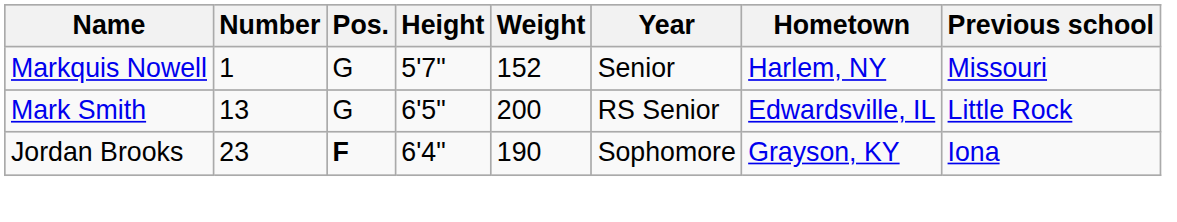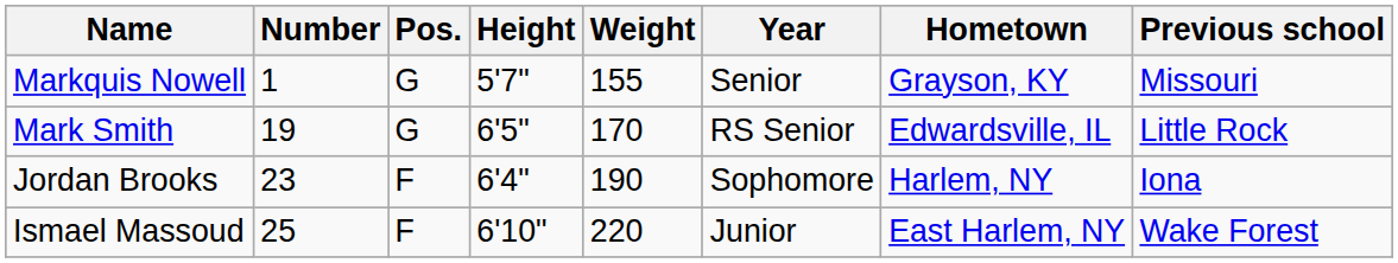 <table class="wikitable sortable" border="1">
 <tr>
 <th>Name</th>
 <th>Number</th>
 <th>Pos.</th>
 <th>Height</th>
 <th>Weight</th>
 <th>Year</th>
 <th>Hometown</th>
 <th class="unsortable">Previous school</th>
 </tr>
 <tr>
 <td><a href='#'>Markquis Nowell</a></td>
 <td>1</td>
 <td>G</td>
 <td>5'7"</td>
-<td>152</td>
+<td>155</td>
 <td>Senior</td>
-<td><a href='#'>Harlem, NY</a></td>
+<td><a href='#'>Grayson, KY</a></td>
 <td><a href='#'>Missouri</a></td>
 </tr>
 <tr>
 <td><a href='#'>Mark Smith</a></td>
-<td>13</td>
+<td>19</td>
 <td>G</td>
 <td>6'5"</td>
-<td>200</td>
+<td>170</td>
 <td>RS Senior</td>
 <td><a href='#'>Edwardsville, IL</a></td>
 <td><a href='#'>Little Rock</a></td>
 </tr>
 <tr>
 <td>Jordan Brooks</td>
 <td>23</td>
-<td><strong>F</strong></td>
+<td>F</td>
 <td>6'4"</td>
 <td>190</td>
 <td>Sophomore</td>
-<td><a href='#'>Grayson, KY</a></td>
+<td><a href='#'>Harlem, NY</a></td>
 <td><a href='#'>Iona</a></td>
 </tr>
+<tr>
+<td>Ismael Massoud</td>
+<td>25</td>
+<td>F</td>
+<td>6'10"</td>
+<td>220</td>
+<td>Junior</td>
+<td><a href='#'>East Harlem, NY</a></td>
+<td><a href='#'>Wake Forest</a></td>
+</tr>
 </table>
